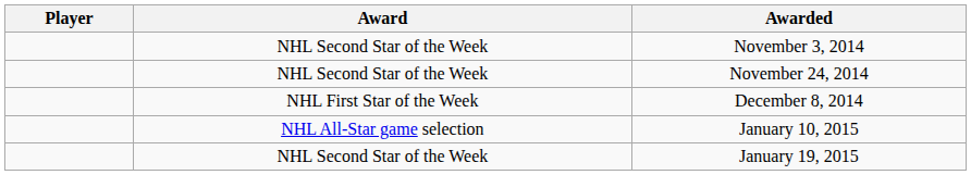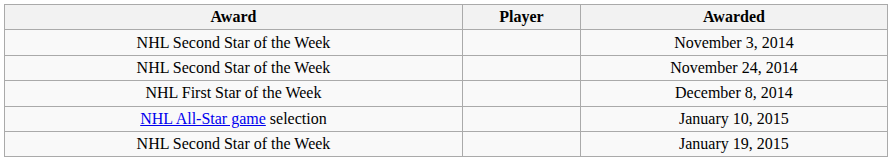 <table class="wikitable sortable" style="width:100%;">
 <tr align=center>
+<th>Award</th>
 <th>Player</th>
-<th>Award</th>
 <th data-sort-type="date">Awarded</th>
 </tr>
 <tr align=center>
+<td>NHL Second Star of the Week</td>
 <td></td>
-<td>NHL Second Star of the Week</td>
 <td>November 3, 2014</td>
 </tr>
 <tr align=center>
+<td>NHL Second Star of the Week</td>
 <td></td>
-<td>NHL Second Star of the Week</td>
 <td>November 24, 2014</td>
 </tr>
 <tr align=center>
+<td>NHL First Star of the Week</td>
 <td></td>
-<td>NHL First Star of the Week</td>
 <td>December 8, 2014</td>
 </tr>
 <tr align=center>
+<td><a href='#'>NHL All-Star game</a> selection</td>
 <td></td>
-<td><a href='#'>NHL All-Star game</a> selection</td>
 <td>January 10, 2015</td>
 </tr>
 <tr align=center>
+<td>NHL Second Star of the Week</td>
 <td></td>
-<td>NHL Second Star of the Week</td>
 <td>January 19, 2015</td>
 </tr>
 </table>
